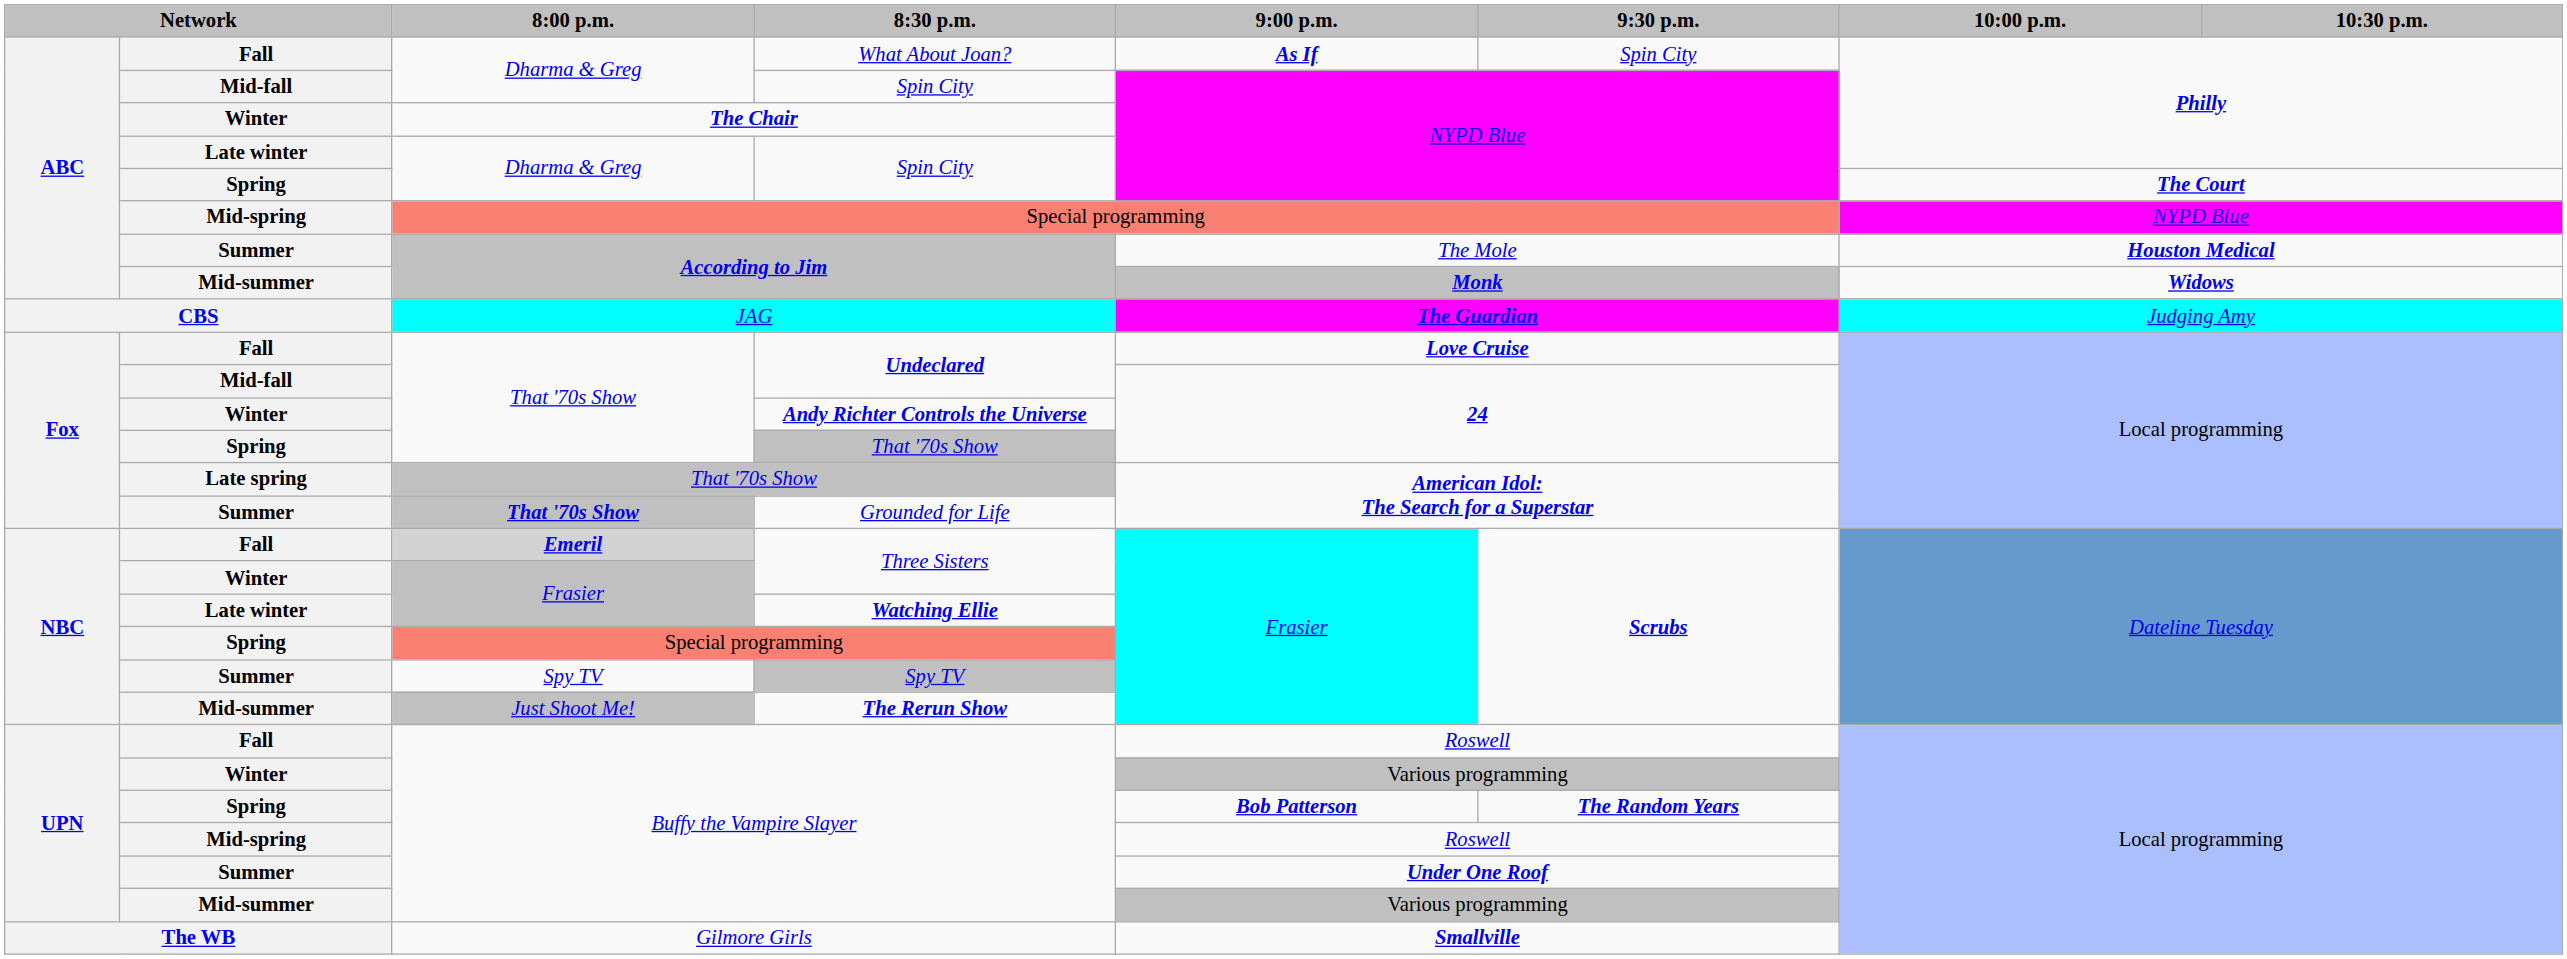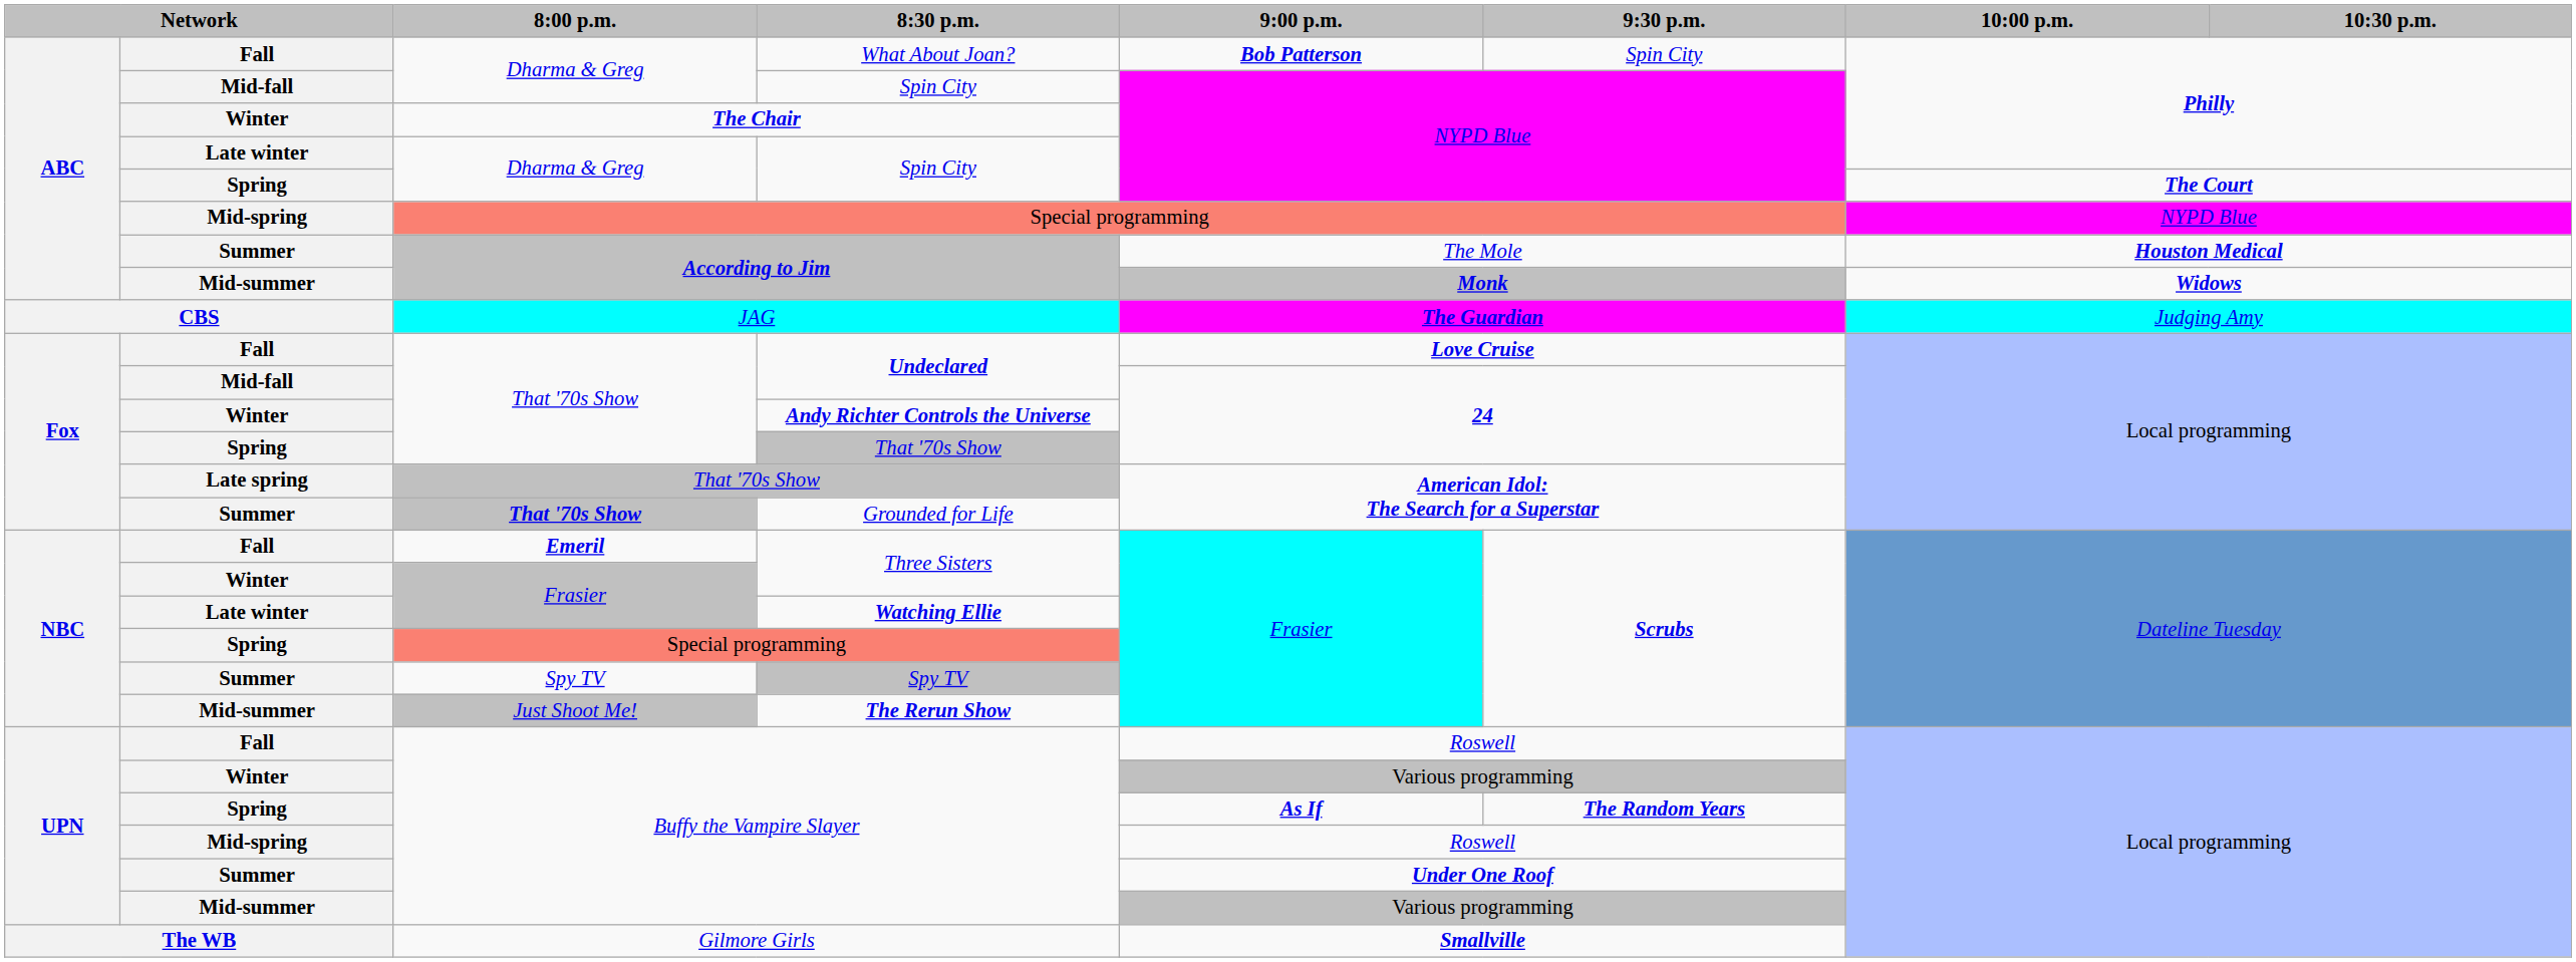 <table class="wikitable" style="width:100%;margin-right:0;text-align:center">
 <tr>
 <th colspan="2" style="background-color:#C0C0C0;text-align:center;width:15%;">Network</th>
 <th style="background-color:#C0C0C0;text-align:center;width:14%;">8:00 p.m.</th>
 <th style="background-color:#C0C0C0;text-align:center;width:14%;">8:30 p.m.</th>
 <th style="background-color:#C0C0C0;text-align:center;width:14%;">9:00 p.m.</th>
 <th style="background-color:#C0C0C0;text-align:center;width:14%;">9:30 p.m.</th>
 <th style="background-color:#C0C0C0;text-align:center;width:14%;">10:00 p.m.</th>
 <th style="background-color:#C0C0C0;text-align:center;width:14%;">10:30 p.m.</th>
 </tr>
 <tr>
 <th rowspan="8"><a href='#'>ABC</a></th>
 <th>Fall</th>
 <td rowspan="2"><em><a href='#'>Dharma & Greg</a></em></td>
 <td><em><a href='#'>What About Joan?</a></em></td>
-<td><strong><em><a href='#'>As If</a></em></strong></td>
+<td><strong><em><a href='#'>Bob Patterson</a></em></strong></td>
 <td><em><a href='#'>Spin City</a></em></td>
 <td rowspan="4" colspan="2"><strong><em><a href='#'>Philly</a></em></strong></td>
 </tr>
 <tr>
 <th>Mid-fall</th>
 <td><em><a href='#'>Spin City</a></em></td>
 <td rowspan="4" colspan="2" style="background:magenta;"><em><a href='#'>NYPD Blue</a></em> </td>
 </tr>
 <tr>
 <th>Winter</th>
 <td colspan="2"><strong><em><a href='#'>The Chair</a></em></strong></td>
 </tr>
 <tr>
 <th>Late winter</th>
 <td rowspan="2"><em><a href='#'>Dharma & Greg</a></em></td>
 <td rowspan="2"><em><a href='#'>Spin City</a></em></td>
 </tr>
 <tr>
 <th>Spring</th>
 <td colspan="2"><strong><em><a href='#'>The Court</a></em></strong></td>
 </tr>
 <tr>
 <th>Mid-spring</th>
 <td colspan="4" style="background:#FA8072;">Special programming</td>
 <td colspan="2" style="background:magenta;"><em><a href='#'>NYPD Blue</a></em> </td>
 </tr>
 <tr>
 <th>Summer</th>
 <td colspan="2" rowspan="2" style="background:#C0C0C0;"><strong><em><a href='#'>According to Jim</a></em></strong> </td>
 <td colspan="2"><em><a href='#'>The Mole</a></em></td>
 <td colspan="2"><strong><em><a href='#'>Houston Medical</a></em></strong></td>
 </tr>
 <tr>
 <th>Mid-summer</th>
 <td colspan="2" style="background:#C0C0C0"><strong><em><a href='#'>Monk</a></em></strong> </td>
 <td colspan="2"><strong><em><a href='#'>Widows</a></em></strong></td>
 </tr>
 <tr>
 <th colspan="2"><a href='#'>CBS</a></th>
 <td colspan="2" style="background:cyan;"><em><a href='#'>JAG</a></em> </td>
 <td colspan="2" style="background:magenta;"><strong><em><a href='#'>The Guardian</a></em></strong> </td>
 <td colspan="2" style="background:cyan;"><em><a href='#'>Judging Amy</a></em> </td>
 </tr>
 <tr>
 <th rowspan="6"><a href='#'>Fox</a></th>
 <th>Fall</th>
 <td rowspan="4"><em><a href='#'>That '70s Show</a></em></td>
 <td rowspan="2"><strong><em><a href='#'>Undeclared</a></em></strong></td>
 <td colspan="2"><strong><em><a href='#'>Love Cruise</a></em></strong></td>
 <td style="background:#abbfff;" colspan="2" rowspan="6">Local programming</td>
 </tr>
 <tr>
 <th>Mid-fall</th>
 <td colspan="2" rowspan="3"><strong><em><a href='#'>24</a></em></strong></td>
 </tr>
 <tr>
 <th>Winter</th>
 <td><strong><em><a href='#'>Andy Richter Controls the Universe</a></em></strong></td>
 </tr>
 <tr>
 <th>Spring</th>
 <td style="background:#C0C0C0;"><em><a href='#'>That '70s Show</a></em> </td>
 </tr>
 <tr>
 <th>Late spring</th>
 <td colspan="2" style="background:#C0C0C0;"><em><a href='#'>That '70s Show</a></em> </td>
 <td colspan="2" rowspan="2"><strong><em><a href='#'>American Idol:<br>The Search for a Superstar</a></em></strong></td>
 </tr>
 <tr>
 <th>Summer</th>
 <td style="background:#C0C0C0;"><strong><em><a href='#'>That '70s Show</a></em> </strong></td>
 <td><em><a href='#'>Grounded for Life</a></em></td>
 </tr>
 <tr>
 <th rowspan="6"><a href='#'>NBC</a></th>
 <th>Fall</th>
-<td style="background: lightgrey;"><strong><em><a href='#'>Emeril</a></em></strong></td>
+<td><strong><em><a href='#'>Emeril</a></em></strong></td>
 <td rowspan="2"><em><a href='#'>Three Sisters</a></em></td>
 <td rowspan="6" style="background:cyan;"><em><a href='#'>Frasier</a></em> </td>
 <td rowspan="6"><strong><em><a href='#'>Scrubs</a></em></strong></td>
 <td colspan="2" rowspan="6" style="background:#6699CC;"><em><a href='#'>Dateline Tuesday</a></em></td>
 </tr>
 <tr>
 <th>Winter</th>
 <td rowspan="2" style="background:#C0C0C0;"><em><a href='#'>Frasier</a></em> </td>
 </tr>
 <tr>
 <th>Late winter</th>
 <td><strong><em><a href='#'>Watching Ellie</a></em></strong></td>
 </tr>
 <tr>
 <th>Spring</th>
 <td colspan="2" style="background:#FA8072;">Special programming</td>
 </tr>
 <tr>
 <th>Summer</th>
 <td><em><a href='#'>Spy TV</a></em></td>
 <td style="background:#C0C0C0;"><em><a href='#'>Spy TV</a></em> </td>
 </tr>
 <tr>
 <th>Mid-summer</th>
 <td style="background:#C0C0C0;"><em><a href='#'>Just Shoot Me!</a></em> </td>
 <td><strong><em><a href='#'>The Rerun Show</a></em></strong></td>
 </tr>
 <tr>
 <th rowspan="6"><a href='#'>UPN</a></th>
 <th>Fall</th>
 <td colspan="2" rowspan="6"><em><a href='#'>Buffy the Vampire Slayer</a></em></td>
 <td colspan="2"><em><a href='#'>Roswell</a></em></td>
 <td style="background:#abbfff;" colspan="2" rowspan="7">Local programming</td>
 </tr>
 <tr>
 <th>Winter</th>
 <td colspan="2" style="background:#C0C0C0;">Various programming</td>
 </tr>
 <tr>
 <th>Spring</th>
-<td><strong><em><a href='#'>Bob Patterson</a></em></strong></td>
+<td><strong><em><a href='#'>As If</a></em></strong></td>
 <td><strong><em><a href='#'>The Random Years</a></em></strong></td>
 </tr>
 <tr>
 <th>Mid-spring</th>
 <td colspan="2"><em><a href='#'>Roswell</a></em></td>
 </tr>
 <tr>
 <th>Summer</th>
 <td colspan="2"><strong><em><a href='#'>Under One Roof</a></em></strong></td>
 </tr>
 <tr>
 <th>Mid-summer</th>
 <td colspan="2" style="background:#C0C0C0;">Various programming</td>
 </tr>
 <tr>
 <th colspan="2"><a href='#'>The WB</a></th>
 <td colspan="2"><em><a href='#'>Gilmore Girls</a></em></td>
 <td colspan="2"><strong><em><a href='#'>Smallville</a></em></strong></td>
 </tr>
 </table>
